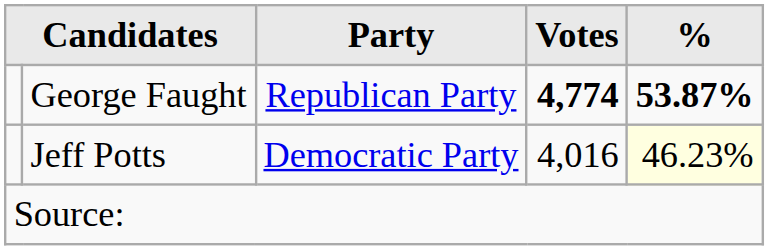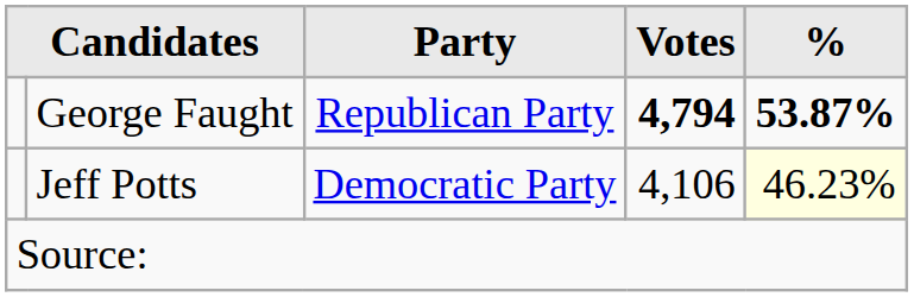 <table class=wikitable style="font-size:95%; text-align:right;">
 <tr>
 <th style="background-color:#E9E9E9" align=center colspan=2>Candidates</th>
 <th style="background-color:#E9E9E9" align=center>Party</th>
 <th style="background-color:#E9E9E9" align=center>Votes</th>
 <th style="background-color:#E9E9E9" align=center>%</th>
 </tr>
 <tr>
 <td></td>
 <td align=left>George Faught</td>
 <td align=center><a href='#'>Republican Party</a></td>
-<td><strong>4,774</strong></td>
+<td><strong>4,794</strong></td>
 <td><strong>53.87%</strong></td>
 </tr>
 <tr>
 <td></td>
 <td align=left>Jeff Potts</td>
 <td align=center><a href='#'>Democratic Party</a></td>
-<td>4,016</td>
+<td>4,106</td>
 <td style="background: lightyellow;">46.23%</td>
 </tr>
 <tr>
 <td align="left" colspan=6>Source: </td>
 </tr>
 </table>
